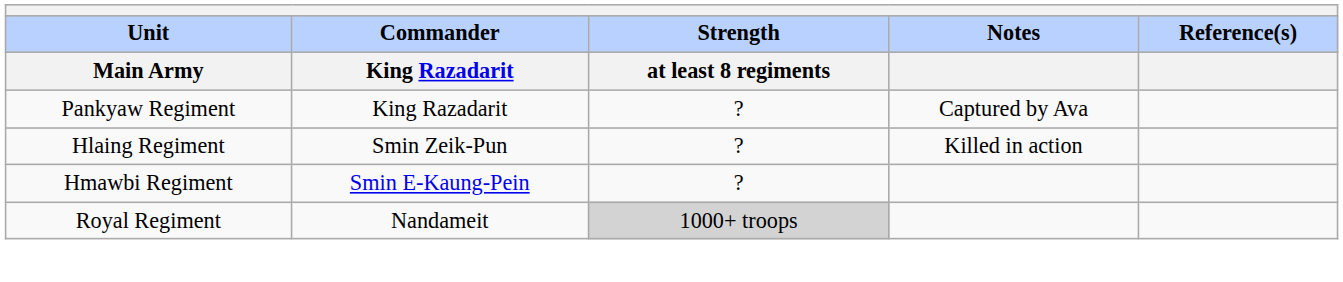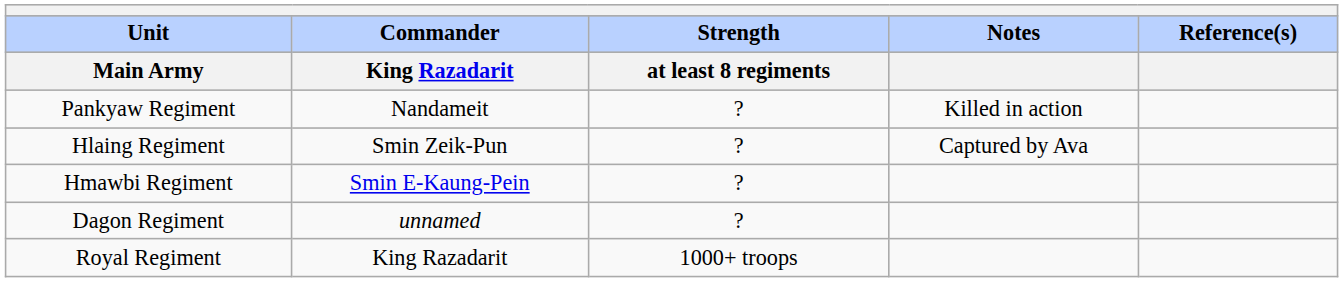 <table class="wikitable collapsible" style="min-width:60em; margin:0.3em auto; font-size:88%;">
 <tr>
 <th colspan=5></th>
 </tr>
 <tr>
 <th style="background-color:#B9D1FF">Unit</th>
 <th style="background-color:#B9D1FF">Commander</th>
 <th style="background-color:#B9D1FF">Strength</th>
 <th style="background-color:#B9D1FF">Notes</th>
 <th style="background-color:#B9D1FF">Reference(s)</th>
 </tr>
 <tr>
 <th colspan="1">Main Army</th>
 <th colspan="1">King <a href='#'>Razadarit</a></th>
 <th colspan="1">at least 8 regiments</th>
 <th colspan="1"></th>
 <th colspan="1"></th>
 </tr>
 <tr>
 <td align="center">Pankyaw Regiment</td>
-<td align="center">King Razadarit</td>
+<td align="center">Nandameit</td>
 <td align="center">?</td>
-<td align="center">Captured by Ava</td>
+<td align="center">Killed in action </td>
 <td align="center"></td>
 </tr>
 <tr>
 <td align="center">Hlaing Regiment</td>
 <td align="center">Smin Zeik-Pun</td>
 <td align="center">?</td>
-<td align="center">Killed in action </td>
+<td align="center">Captured by Ava</td>
 <td align="center"></td>
 </tr>
 <tr>
 <td align="center">Hmawbi Regiment</td>
 <td align="center"><a href='#'>Smin E-Kaung-Pein</a></td>
 <td align="center">?</td>
 <td align="center"></td>
 <td align="center"></td>
 </tr>
 <tr>
+<td align="center">Dagon Regiment</td>
+<td align="center"><em>unnamed</em></td>
+<td align="center">?</td>
+<td align="center"></td>
+<td align="center"></td>
+</tr>
+<tr>
 <td align="center">Royal Regiment</td>
-<td align="center">Nandameit</td>
-<td align="center" style="background: lightgrey;">1000+ troops</td>
+<td align="center">King Razadarit</td>
+<td align="center">1000+ troops</td>
 <td align="center"></td>
 <td align="center"></td>
 </tr>
 </table>
